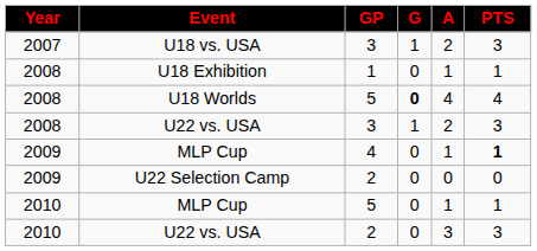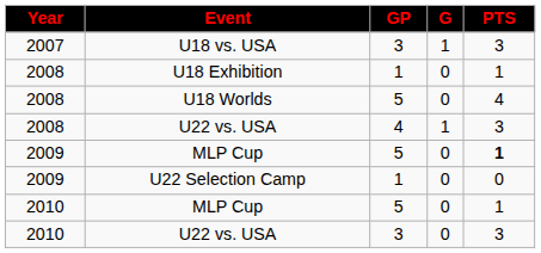 <table class="wikitable" width="80%">
 <tr align="center"  style="background:black;color:red;">
 <td><strong>Year</strong></td>
 <td><strong>Event</strong></td>
 <td><strong>GP</strong></td>
 <td><strong>G</strong></td>
-<td><strong>A</strong></td>
 <td><strong>PTS</strong></td>
 </tr>
 <tr align="center" bgcolor="">
 <td>2007</td>
 <td>U18 vs. USA</td>
 <td>3</td>
 <td>1</td>
-<td>2</td>
 <td>3</td>
 </tr>
 <tr align="center" bgcolor="">
 <td>2008</td>
 <td>U18 Exhibition</td>
 <td>1</td>
 <td>0</td>
 <td>1</td>
-<td>1</td>
 </tr>
 <tr align="center" bgcolor="">
 <td>2008</td>
 <td>U18 Worlds</td>
 <td>5</td>
-<td><strong>0</strong></td>
-<td>4</td>
+<td>0</td>
 <td>4</td>
 </tr>
 <tr align="center" bgcolor="">
 <td>2008</td>
 <td>U22 vs. USA</td>
-<td>3</td>
+<td>4</td>
 <td>1</td>
-<td>2</td>
 <td>3</td>
 </tr>
 <tr align="center" bgcolor="">
 <td>2009</td>
 <td>MLP Cup</td>
-<td>4</td>
+<td>5</td>
 <td>0</td>
-<td>1</td>
 <td><strong>1</strong></td>
 </tr>
 <tr align="center" bgcolor="">
 <td>2009</td>
 <td>U22 Selection Camp</td>
-<td>2</td>
-<td>0</td>
+<td>1</td>
 <td>0</td>
 <td>0</td>
 </tr>
 <tr align="center" bgcolor="">
 <td>2010</td>
 <td>MLP Cup</td>
 <td>5</td>
 <td>0</td>
 <td>1</td>
-<td>1</td>
 </tr>
 <tr align="center" bgcolor="">
 <td>2010</td>
 <td>U22 vs. USA</td>
-<td>2</td>
+<td>3</td>
 <td>0</td>
-<td>3</td>
 <td>3</td>
 </tr>
 </table>
